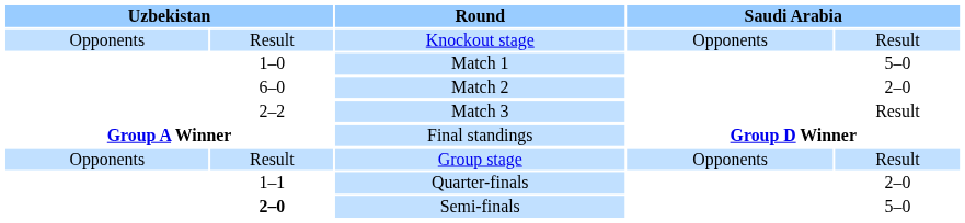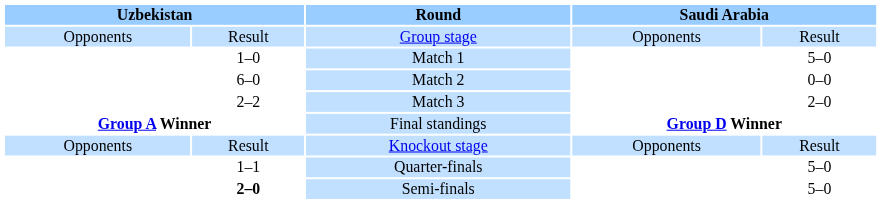 <table style="width:100%; text-align:center">
 <tr style="vertical-align:top; background:#99CCFF">
 <th colspan="2">Uzbekistan</th>
 <th>Round</th>
 <th colspan="2">Saudi Arabia</th>
 </tr>
 <tr style="vertical-align:top; background:#C1E0FF">
 <td>Opponents</td>
 <td>Result</td>
-<td><a href='#'>Knockout stage</a></td>
+<td><a href='#'>Group stage</a></td>
 <td>Opponents</td>
 <td>Result</td>
 </tr>
 <tr>
 <td align="left"></td>
 <td>1–0</td>
 <td style="background:#C1E0FF">Match 1</td>
 <td align="left"></td>
 <td>5–0</td>
 </tr>
 <tr>
 <td align="left"></td>
 <td>6–0</td>
 <td style="background:#C1E0FF">Match 2</td>
 <td align="left"></td>
-<td>2–0</td>
+<td>0–0</td>
 </tr>
 <tr>
 <td align="left"></td>
 <td>2–2  </td>
 <td style="background:#C1E0FF">Match 3</td>
 <td align="left"></td>
-<td>Result</td>
+<td>2–0</td>
 </tr>
 <tr>
 <td colspan="2" style="text-align:center"><strong><a href='#'>Group A</a> Winner</strong><br><div></div></td>
 <td style="background:#C1E0FF">Final standings</td>
 <td colspan="2" style="text-align:center"><strong><a href='#'>Group D</a> Winner</strong><br><div></div></td>
 </tr>
 <tr style="vertical-align:top; background:#C1E0FF">
 <td>Opponents</td>
 <td>Result</td>
-<td><a href='#'>Group stage</a></td>
+<td><a href='#'>Knockout stage</a></td>
 <td>Opponents</td>
 <td>Result</td>
 </tr>
 <tr>
 <td align="left"></td>
 <td>1–1</td>
 <td style="background:#C1E0FF">Quarter-finals</td>
 <td align="left"></td>
-<td>2–0</td>
+<td>5–0</td>
 </tr>
 <tr>
 <td align="left"></td>
 <td><strong>2–0</strong></td>
 <td style="background:#C1E0FF">Semi-finals</td>
 <td align="left"></td>
 <td>5–0</td>
 </tr>
 </table>
